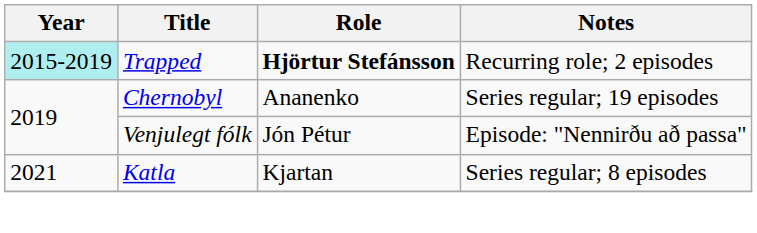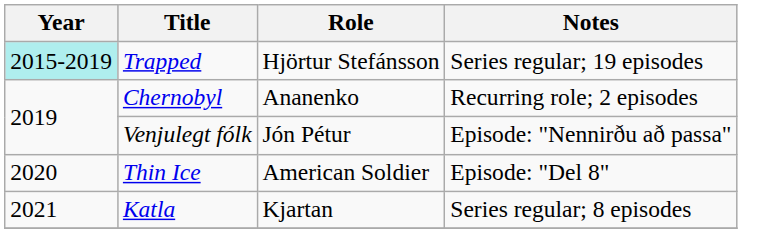 <table class="wikitable">
 <tr>
 <th>Year</th>
 <th>Title</th>
 <th>Role</th>
 <th>Notes</th>
 </tr>
 <tr>
 <td style="background: paleturquoise;">2015-2019</td>
 <td><em><a href='#'>Trapped</a></em></td>
-<td><strong>Hjörtur Stefánsson</strong></td>
-<td>Recurring role; 2 episodes</td>
+<td>Hjörtur Stefánsson</td>
+<td>Series regular; 19 episodes</td>
 </tr>
 <tr>
 <td rowspan="2">2019</td>
 <td><em><a href='#'>Chernobyl</a></em></td>
 <td>Ananenko</td>
-<td>Series regular; 19 episodes</td>
+<td>Recurring role; 2 episodes</td>
 </tr>
 <tr>
 <td><em>Venjulegt fólk</em></td>
 <td>Jón Pétur</td>
 <td>Episode: "Nennirðu að passa"</td>
+</tr>
+<tr>
+<td>2020</td>
+<td><em><a href='#'>Thin Ice</a></em></td>
+<td>American Soldier</td>
+<td>Episode: "Del 8"</td>
 </tr>
 <tr>
 <td>2021</td>
 <td><em><a href='#'>Katla</a></em></td>
 <td>Kjartan</td>
 <td>Series regular; 8 episodes</td>
 </tr>
 <tr>
 </tr>
 </table>
